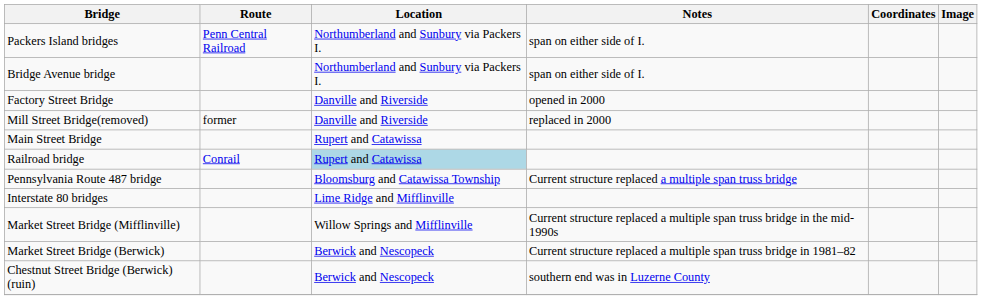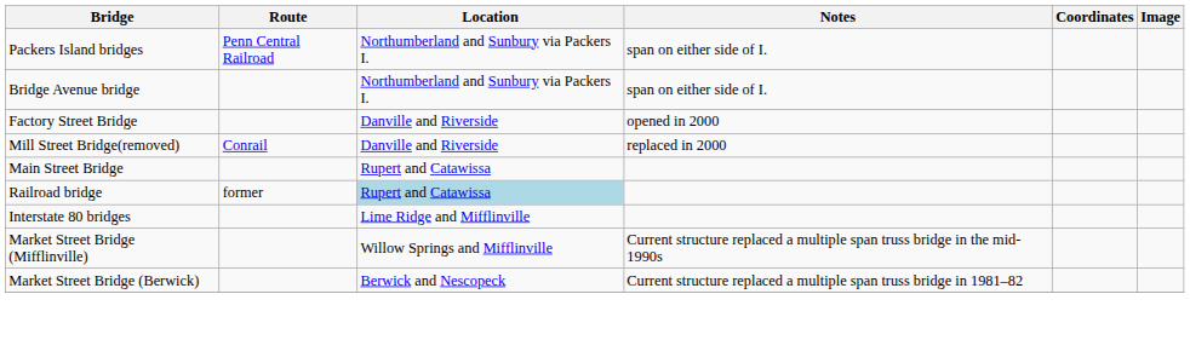 <table class="wikitable" style="width:100%">
 <tr>
 <th>Bridge</th>
 <th>Route</th>
 <th>Location</th>
 <th>Notes</th>
 <th>Coordinates</th>
 <th>Image</th>
 </tr>
 <tr>
 <td>Packers Island bridges</td>
 <td><a href='#'>Penn Central Railroad</a></td>
 <td><a href='#'>Northumberland</a> and <a href='#'>Sunbury</a> via Packers I.</td>
 <td>span on either side of I.</td>
 <td></td>
 <td> </td>
 </tr>
 <tr>
 <td>Bridge Avenue bridge</td>
 <td></td>
 <td><a href='#'>Northumberland</a> and <a href='#'>Sunbury</a> via Packers I.</td>
 <td>span on either side of I.</td>
 <td></td>
 <td> </td>
 </tr>
 <tr>
 <td>Factory Street Bridge</td>
 <td></td>
 <td><a href='#'>Danville</a> and <a href='#'>Riverside</a></td>
 <td>opened in 2000</td>
 <td></td>
 <td></td>
 </tr>
 <tr>
 <td>Mill Street Bridge(removed)</td>
-<td>former </td>
+<td><a href='#'>Conrail</a></td>
 <td><a href='#'>Danville</a> and <a href='#'>Riverside</a></td>
 <td>replaced in 2000</td>
 <td></td>
 <td></td>
 </tr>
 <tr>
 <td>Main Street Bridge</td>
 <td></td>
 <td><a href='#'>Rupert</a> and <a href='#'>Catawissa</a></td>
 <td></td>
 <td></td>
 <td></td>
 </tr>
 <tr>
 <td>Railroad bridge</td>
-<td><a href='#'>Conrail</a></td>
+<td>former </td>
 <td style="background: lightblue;"><a href='#'>Rupert</a> and <a href='#'>Catawissa</a></td>
 <td></td>
-<td></td>
-<td></td>
-</tr>
-<tr>
-<td>Pennsylvania Route 487 bridge</td>
-<td></td>
-<td><a href='#'>Bloomsburg</a> and <a href='#'>Catawissa Township</a></td>
-<td>Current structure replaced <a href='#'>a multiple span truss bridge</a></td>
 <td></td>
 <td></td>
 </tr>
 <tr>
 <td>Interstate 80 bridges</td>
 <td></td>
 <td><a href='#'>Lime Ridge</a> and <a href='#'>Mifflinville</a></td>
 <td></td>
 <td></td>
 <td></td>
 </tr>
 <tr>
 <td>Market Street Bridge (Mifflinville)</td>
 <td></td>
 <td>Willow Springs and <a href='#'>Mifflinville</a></td>
 <td>Current structure replaced a multiple span truss bridge in the mid-1990s</td>
 <td></td>
 <td></td>
 </tr>
 <tr>
 <td>Market Street Bridge (Berwick)</td>
 <td></td>
 <td><a href='#'>Berwick</a> and <a href='#'>Nescopeck</a></td>
 <td>Current structure replaced a multiple span truss bridge in 1981–82</td>
 <td></td>
 <td></td>
 </tr>
 <tr>
-<td>Chestnut Street Bridge (Berwick) (ruin)</td>
-<td></td>
-<td><a href='#'>Berwick</a> and <a href='#'>Nescopeck</a></td>
-<td>southern end was in <a href='#'>Luzerne County</a></td>
-<td></td>
-<td></td>
-</tr>
-<tr>
 </tr>
 </table>
